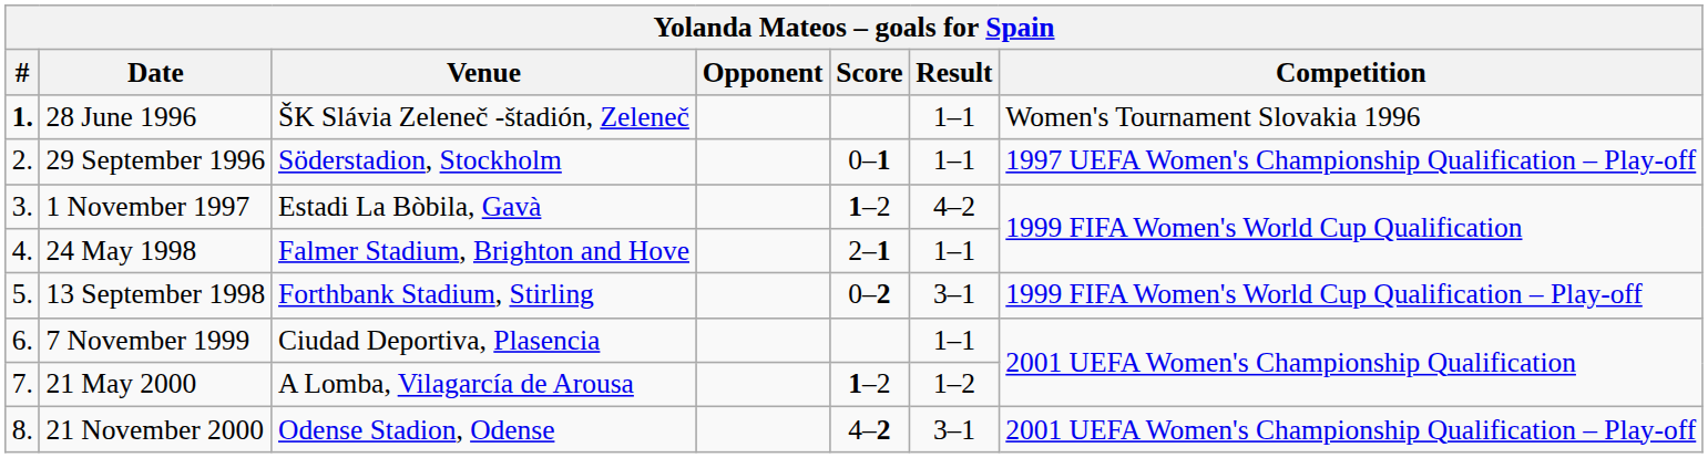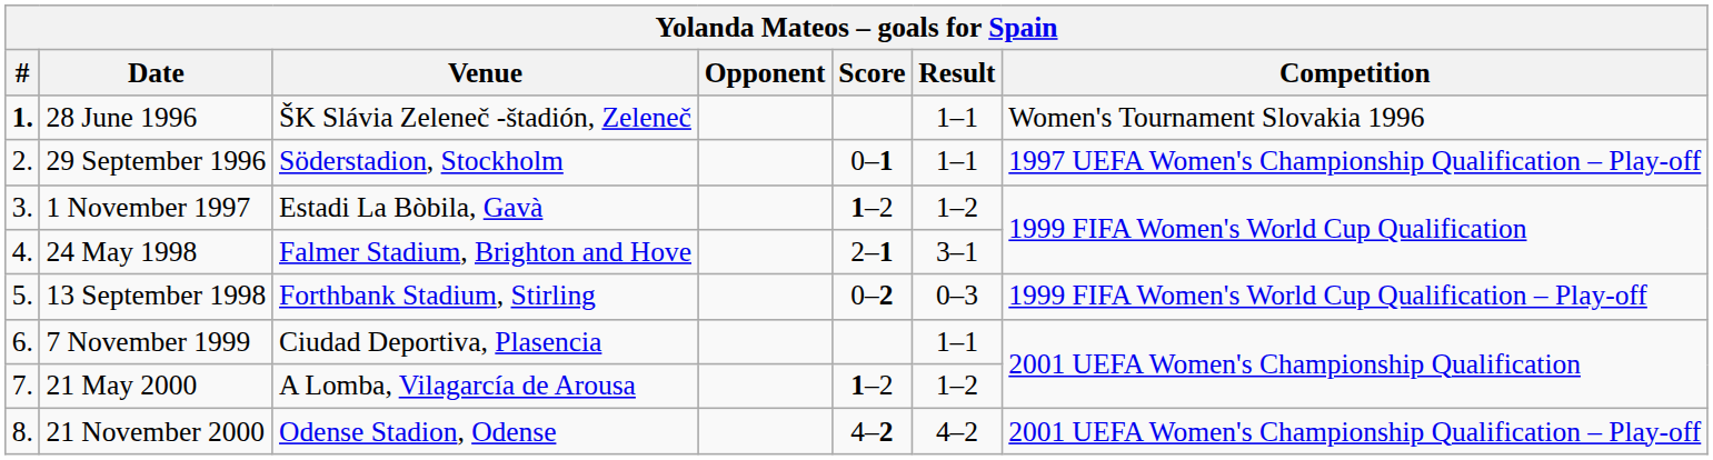 <table class="wikitable">
 <tr>
 <th colspan="7"><strong>Yolanda Mateos – goals for <a href='#'>Spain</a></strong></th>
 </tr>
 <tr>
 <th>#</th>
 <th>Date</th>
 <th>Venue</th>
 <th>Opponent</th>
 <th>Score</th>
 <th>Result</th>
 <th>Competition</th>
 </tr>
 <tr>
 <td align="center"><strong>1.</strong></td>
 <td>28 June 1996</td>
 <td>ŠK Slávia Zeleneč -štadión, <a href='#'>Zeleneč</a></td>
 <td></td>
 <td align="center"></td>
 <td align="center">1–1</td>
 <td>Women's Tournament Slovakia 1996</td>
 </tr>
 <tr>
 <td align="center">2.</td>
 <td>29 September 1996</td>
 <td><a href='#'>Söderstadion</a>, <a href='#'>Stockholm</a></td>
 <td></td>
 <td align=center>0–<strong>1</strong></td>
 <td align=center>1–1</td>
 <td><a href='#'>1997 UEFA Women's Championship Qualification – Play-off</a></td>
 </tr>
 <tr>
 <td align="center">3.</td>
 <td>1 November 1997</td>
 <td>Estadi La Bòbila, <a href='#'>Gavà</a></td>
 <td></td>
 <td align=center><strong>1</strong>–2</td>
-<td align=center>4–2</td>
+<td align=center>1–2</td>
 <td rowspan=2><a href='#'>1999 FIFA Women's World Cup Qualification</a></td>
 </tr>
 <tr>
 <td align="center">4.</td>
 <td>24 May 1998</td>
 <td><a href='#'>Falmer Stadium</a>, <a href='#'>Brighton and Hove</a></td>
 <td></td>
 <td align=center>2–<strong>1</strong></td>
-<td align="center">1–1</td>
+<td align=center>3–1</td>
 </tr>
 <tr>
 <td align="center">5.</td>
 <td>13 September 1998</td>
 <td><a href='#'>Forthbank Stadium</a>, <a href='#'>Stirling</a></td>
 <td></td>
 <td align=center>0–<strong>2</strong></td>
-<td align=center>3–1</td>
+<td align=center>0–3</td>
 <td><a href='#'>1999 FIFA Women's World Cup Qualification – Play-off</a></td>
 </tr>
 <tr>
 <td align="center">6.</td>
 <td>7 November 1999</td>
 <td>Ciudad Deportiva, <a href='#'>Plasencia</a></td>
 <td></td>
 <td></td>
 <td align=center>1–1</td>
 <td rowspan=2><a href='#'>2001 UEFA Women's Championship Qualification</a></td>
 </tr>
 <tr>
 <td align="center">7.</td>
 <td>21 May 2000</td>
 <td>A Lomba, <a href='#'>Vilagarcía de Arousa</a></td>
 <td></td>
 <td align=center><strong>1</strong>–2</td>
 <td align=center>1–2</td>
 </tr>
 <tr>
 <td align="center">8.</td>
 <td>21 November 2000</td>
 <td><a href='#'>Odense Stadion</a>, <a href='#'>Odense</a></td>
 <td></td>
 <td align=center>4–<strong>2</strong></td>
-<td align=center>3–1</td>
+<td align=center>4–2</td>
 <td><a href='#'>2001 UEFA Women's Championship Qualification – Play-off</a></td>
 </tr>
 </table>
